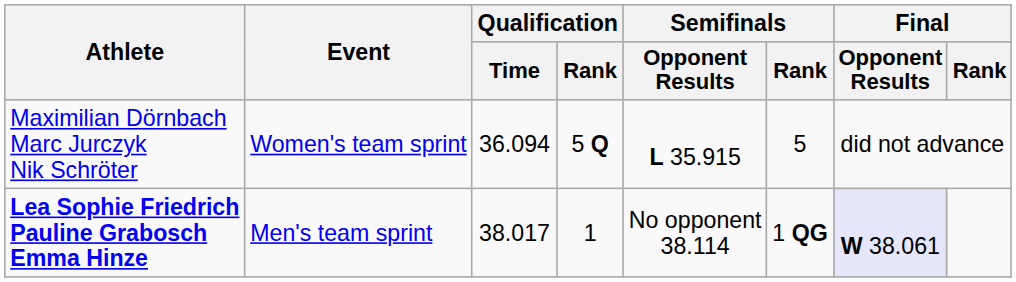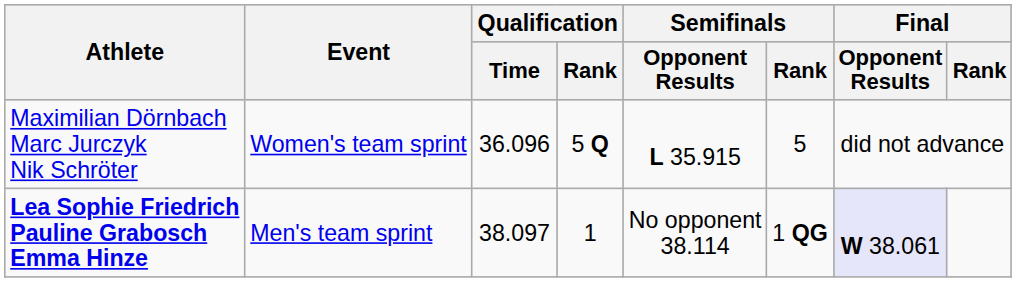 <table class="wikitable" style="font-size:90%">
 <tr>
 <th rowspan=2>Athlete</th>
 <th rowspan=2>Event</th>
 <th colspan=2>Qualification</th>
 <th colspan=2>Semifinals</th>
 <th colspan=2>Final</th>
 </tr>
 <tr style="font-size:95%">
 <th>Time</th>
 <th>Rank</th>
 <th>Opponent<br>Results</th>
 <th>Rank</th>
 <th>Opponent<br>Results</th>
 <th>Rank</th>
 </tr>
 <tr align=center>
 <td align=left><a href='#'>Maximilian Dörnbach</a><br><a href='#'>Marc Jurczyk</a><br><a href='#'>Nik Schröter</a></td>
 <td align=left><a href='#'>Women's team sprint</a></td>
-<td>36.094</td>
+<td>36.096</td>
 <td>5 <strong>Q</strong></td>
 <td><br><strong>L</strong> 35.915</td>
 <td>5</td>
 <td colspan=2>did not advance</td>
 </tr>
 <tr align=center>
 <td align=left><strong><a href='#'>Lea Sophie Friedrich</a><br><a href='#'>Pauline Grabosch</a><br><a href='#'>Emma Hinze</a></strong></td>
 <td align=left><a href='#'>Men's team sprint</a></td>
-<td>38.017</td>
+<td>38.097</td>
 <td>1</td>
 <td>No opponent<br>38.114</td>
 <td>1 <strong>QG</strong></td>
 <td style="background: lavender;"><br><strong>W</strong> 38.061</td>
 <td></td>
 </tr>
 </table>
